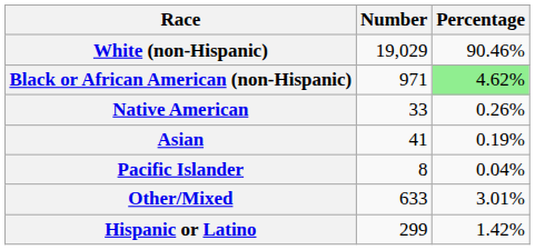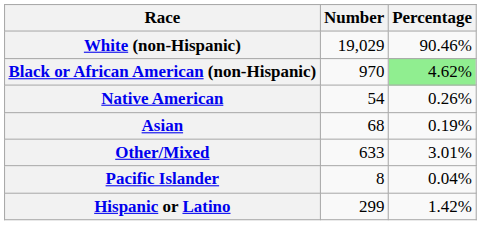 <table class="wikitable" style="text-align:right">
 <tr>
 <th scope="col">Race</th>
 <th scope="col">Number</th>
 <th scope="col">Percentage</th>
 </tr>
 <tr>
 <th scope="row"><a href='#'>White</a> (non-Hispanic)</th>
 <td>19,029</td>
 <td>90.46%</td>
 </tr>
 <tr>
 <th scope="row"><a href='#'>Black or African American</a> (non-Hispanic)</th>
-<td>971</td>
+<td>970</td>
 <td style="background: lightgreen;">4.62%</td>
 </tr>
 <tr>
 <th scope="row"><a href='#'>Native American</a></th>
-<td>33</td>
+<td>54</td>
 <td>0.26%</td>
 </tr>
 <tr>
 <th scope="row"><a href='#'>Asian</a></th>
-<td>41</td>
+<td>68</td>
 <td>0.19%</td>
+</tr>
+<tr>
+<th scope="row"><a href='#'>Other/Mixed</a></th>
+<td>633</td>
+<td>3.01%</td>
 </tr>
 <tr>
 <th scope="row"><a href='#'>Pacific Islander</a></th>
 <td>8</td>
 <td>0.04%</td>
 </tr>
 <tr>
-<th scope="row"><a href='#'>Other/Mixed</a></th>
-<td>633</td>
-<td>3.01%</td>
-</tr>
-<tr>
 <th scope="row"><a href='#'>Hispanic</a> or <a href='#'>Latino</a></th>
 <td>299</td>
 <td>1.42%</td>
 </tr>
 </table>
